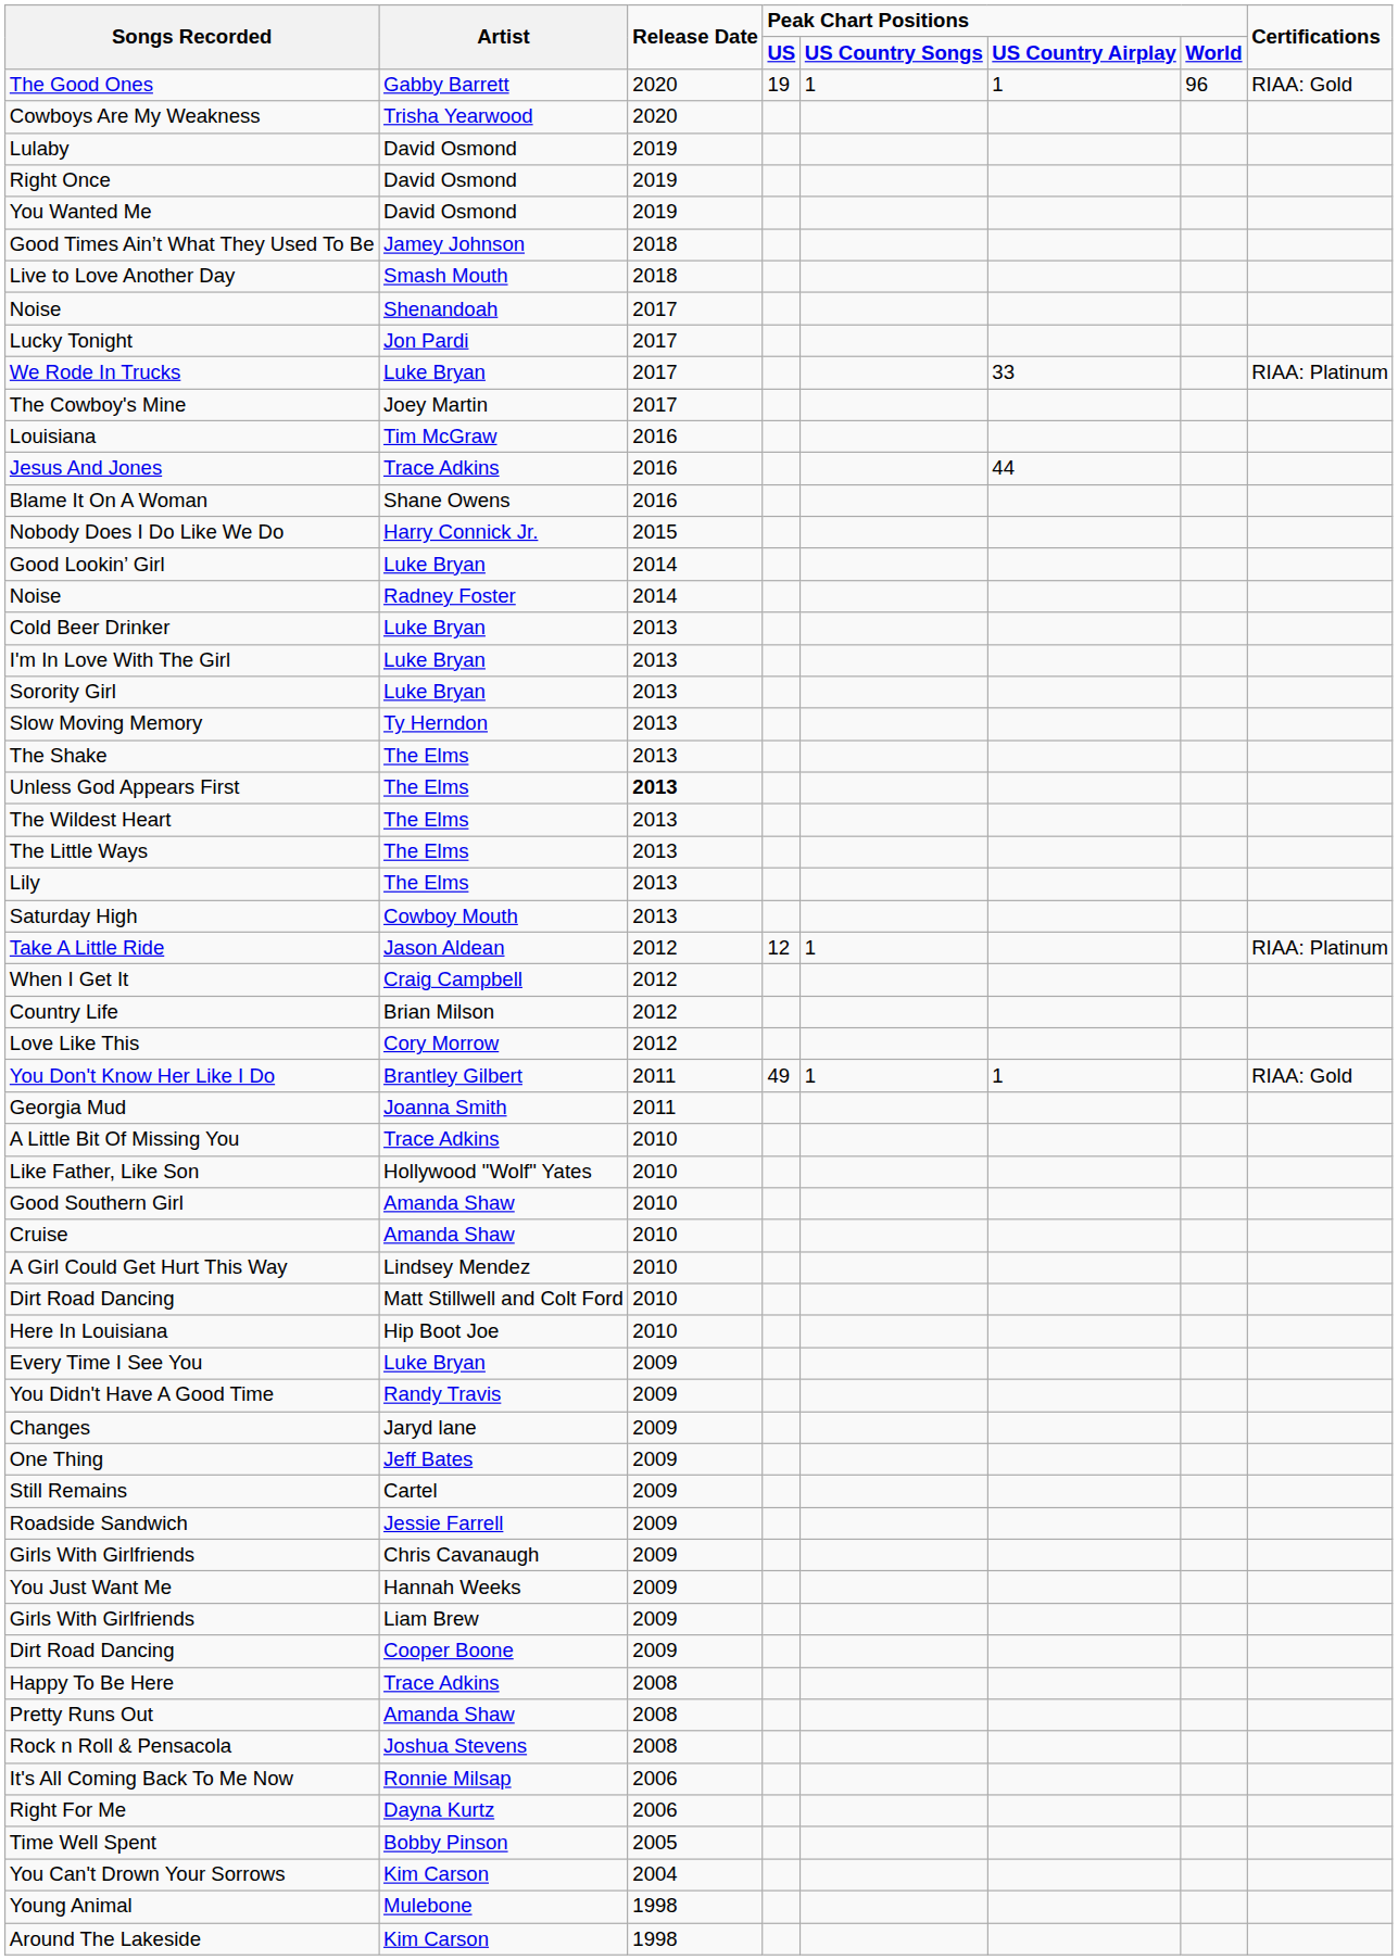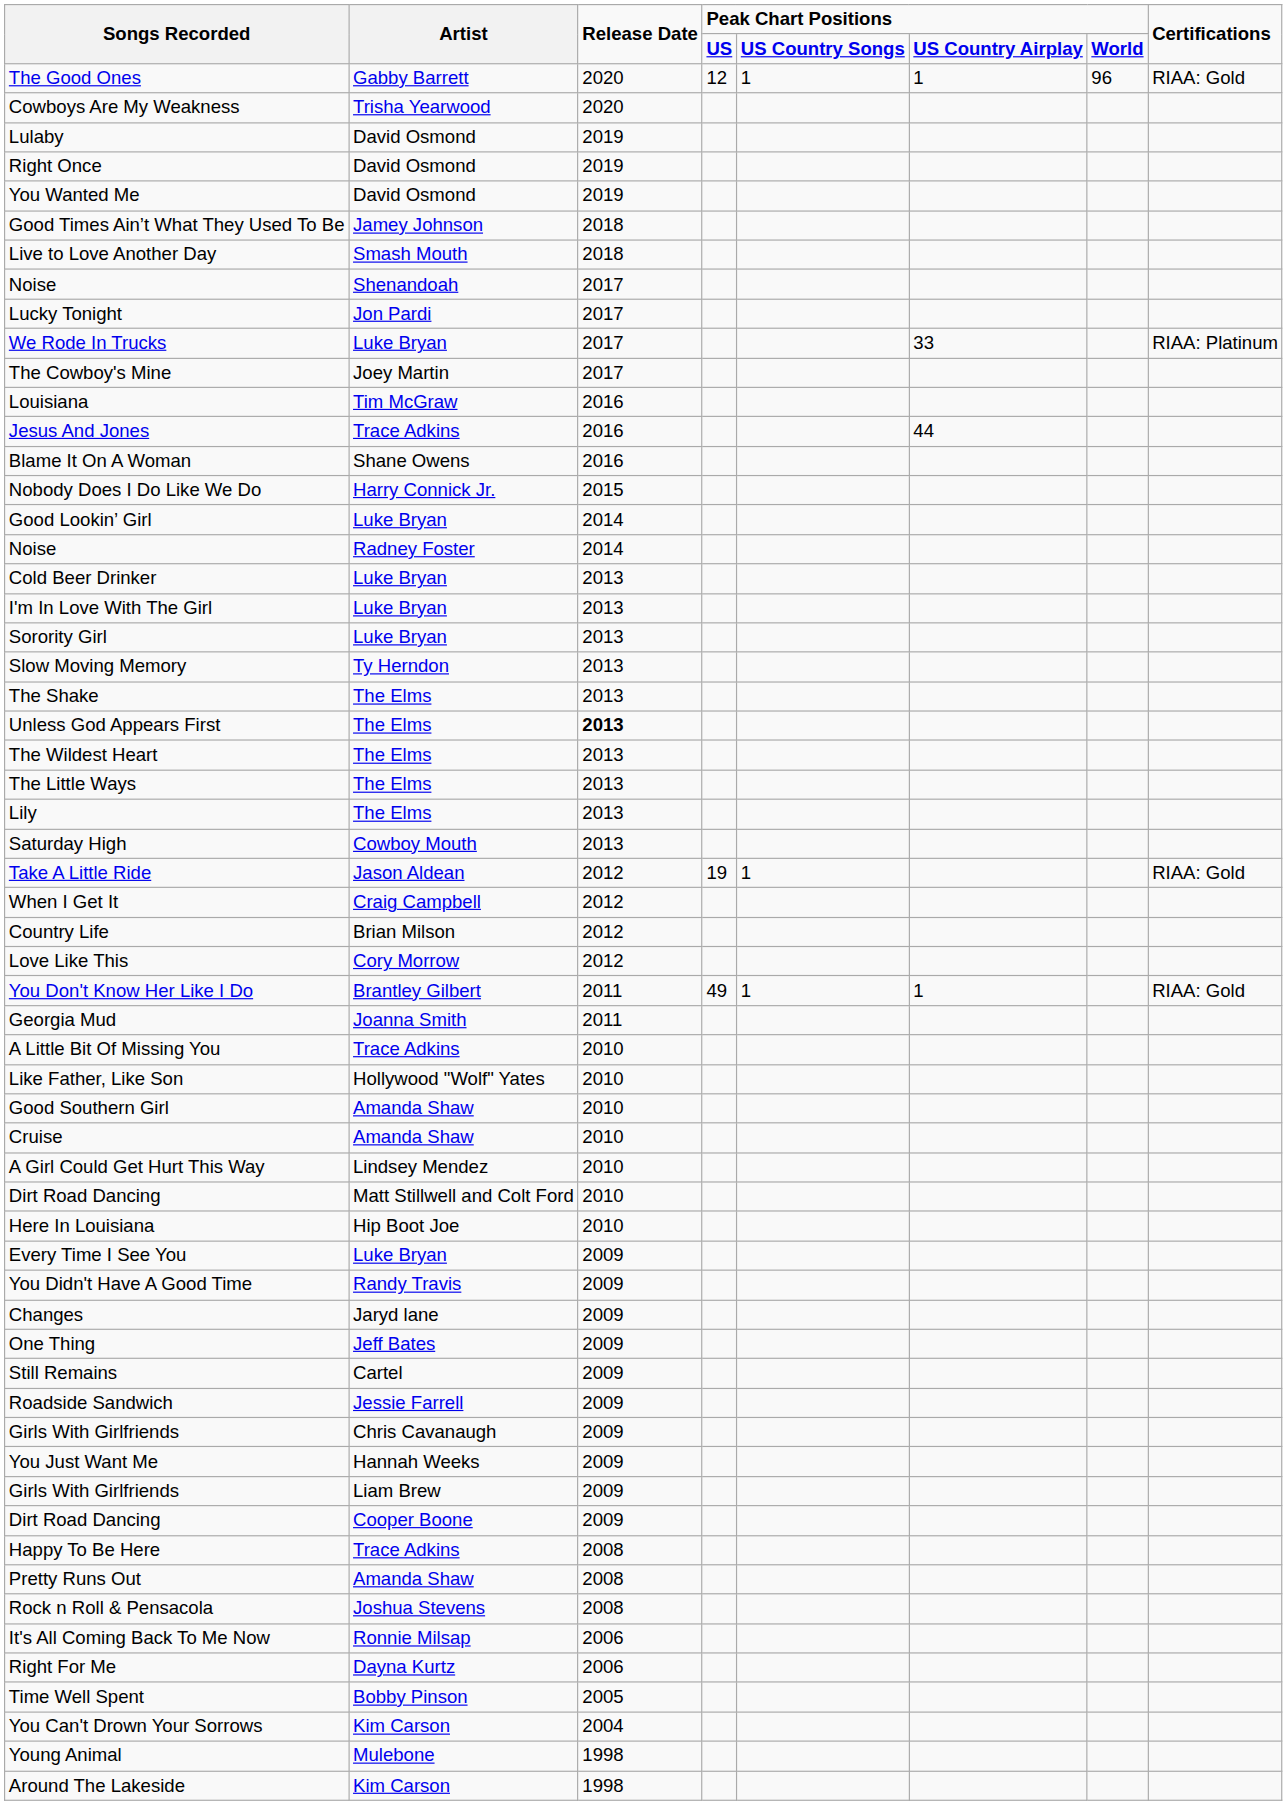 <table class="wikitable sortable">
 <tr>
 <th rowspan="2">Songs Recorded</th>
 <th rowspan="2">Artist</th>
 <td rowspan="2"><strong>Release Date</strong></td>
 <td colspan="4"><strong>Peak Chart Positions</strong></td>
 <td rowspan="2"><strong>Certifications</strong></td>
 </tr>
 <tr>
 <td><strong><a href='#'>US</a></strong></td>
 <td><strong><a href='#'>US Country Songs</a></strong></td>
 <td><strong><a href='#'>US Country Airplay</a></strong></td>
 <td><strong><a href='#'>World</a></strong></td>
 </tr>
 <tr>
 <td><a href='#'>The Good Ones</a></td>
 <td><a href='#'>Gabby Barrett</a></td>
 <td>2020</td>
-<td>19</td>
+<td>12</td>
 <td>1</td>
 <td>1</td>
 <td>96</td>
 <td>RIAA: Gold</td>
 </tr>
 <tr>
 <td>Cowboys Are My Weakness</td>
 <td><a href='#'>Trisha Yearwood</a></td>
 <td>2020</td>
 <td></td>
 <td></td>
 <td></td>
 <td></td>
 <td></td>
 </tr>
 <tr>
 <td>Lulaby</td>
 <td>David Osmond</td>
 <td>2019</td>
 <td></td>
 <td></td>
 <td></td>
 <td></td>
 <td></td>
 </tr>
 <tr>
 <td>Right Once</td>
 <td>David Osmond</td>
 <td>2019</td>
 <td></td>
 <td></td>
 <td></td>
 <td></td>
 <td></td>
 </tr>
 <tr>
 <td>You Wanted Me</td>
 <td>David Osmond</td>
 <td>2019</td>
 <td></td>
 <td></td>
 <td></td>
 <td></td>
 <td></td>
 </tr>
 <tr>
 <td>Good Times Ain’t What They Used To Be</td>
 <td><a href='#'>Jamey Johnson</a></td>
 <td>2018</td>
 <td></td>
 <td></td>
 <td></td>
 <td></td>
 <td></td>
 </tr>
 <tr>
 <td>Live to Love Another Day</td>
 <td><a href='#'>Smash Mouth</a></td>
 <td>2018</td>
 <td></td>
 <td></td>
 <td></td>
 <td></td>
 <td></td>
 </tr>
 <tr>
 <td>Noise</td>
 <td><a href='#'>Shenandoah</a></td>
 <td>2017</td>
 <td></td>
 <td></td>
 <td></td>
 <td></td>
 <td></td>
 </tr>
 <tr>
 <td>Lucky Tonight</td>
 <td><a href='#'>Jon Pardi</a></td>
 <td>2017</td>
 <td></td>
 <td></td>
 <td></td>
 <td></td>
 <td></td>
 </tr>
 <tr>
 <td><a href='#'>We Rode In Trucks</a></td>
 <td><a href='#'>Luke Bryan</a></td>
 <td>2017</td>
 <td></td>
 <td></td>
 <td>33</td>
 <td></td>
 <td>RIAA: Platinum</td>
 </tr>
 <tr>
 <td>The Cowboy's Mine</td>
 <td>Joey Martin</td>
 <td>2017</td>
 <td></td>
 <td></td>
 <td></td>
 <td></td>
 <td></td>
 </tr>
 <tr>
 <td>Louisiana</td>
 <td><a href='#'>Tim McGraw</a></td>
 <td>2016</td>
 <td></td>
 <td></td>
 <td></td>
 <td></td>
 <td></td>
 </tr>
 <tr>
 <td><a href='#'>Jesus And Jones</a></td>
 <td><a href='#'>Trace Adkins</a></td>
 <td>2016</td>
 <td></td>
 <td></td>
 <td>44</td>
 <td></td>
 <td></td>
 </tr>
 <tr>
 <td>Blame It On A Woman</td>
 <td>Shane Owens</td>
 <td>2016</td>
 <td></td>
 <td></td>
 <td></td>
 <td></td>
 <td></td>
 </tr>
 <tr>
 <td>Nobody Does I Do Like We Do</td>
 <td><a href='#'>Harry Connick Jr.</a></td>
 <td>2015</td>
 <td></td>
 <td></td>
 <td></td>
 <td></td>
 <td></td>
 </tr>
 <tr>
 <td>Good Lookin’ Girl</td>
 <td><a href='#'>Luke Bryan</a></td>
 <td>2014</td>
 <td></td>
 <td></td>
 <td></td>
 <td></td>
 <td></td>
 </tr>
 <tr>
 <td>Noise</td>
 <td><a href='#'>Radney Foster</a></td>
 <td>2014</td>
 <td></td>
 <td></td>
 <td></td>
 <td></td>
 <td></td>
 </tr>
 <tr>
 <td>Cold Beer Drinker</td>
 <td><a href='#'>Luke Bryan</a></td>
 <td>2013</td>
 <td></td>
 <td></td>
 <td></td>
 <td></td>
 <td></td>
 </tr>
 <tr>
 <td>I'm In Love With The Girl</td>
 <td><a href='#'>Luke Bryan</a></td>
 <td>2013</td>
 <td></td>
 <td></td>
 <td></td>
 <td></td>
 <td></td>
 </tr>
 <tr>
 <td>Sorority Girl</td>
 <td><a href='#'>Luke Bryan</a></td>
 <td>2013</td>
 <td></td>
 <td></td>
 <td></td>
 <td></td>
 <td></td>
 </tr>
 <tr>
 <td>Slow Moving Memory</td>
 <td><a href='#'>Ty Herndon</a></td>
 <td>2013</td>
 <td></td>
 <td></td>
 <td></td>
 <td></td>
 <td></td>
 </tr>
 <tr>
 <td>The Shake</td>
 <td><a href='#'>The Elms</a></td>
 <td>2013</td>
 <td></td>
 <td></td>
 <td></td>
 <td></td>
 <td></td>
 </tr>
 <tr>
 <td>Unless God Appears First</td>
 <td><a href='#'>The Elms</a></td>
 <td><strong>2013</strong></td>
 <td></td>
 <td></td>
 <td></td>
 <td></td>
 <td></td>
 </tr>
 <tr>
 <td>The Wildest Heart</td>
 <td><a href='#'>The Elms</a></td>
 <td>2013</td>
 <td></td>
 <td></td>
 <td></td>
 <td></td>
 <td></td>
 </tr>
 <tr>
 <td>The Little Ways</td>
 <td><a href='#'>The Elms</a></td>
 <td>2013</td>
 <td></td>
 <td></td>
 <td></td>
 <td></td>
 <td></td>
 </tr>
 <tr>
 <td>Lily</td>
 <td><a href='#'>The Elms</a></td>
 <td>2013</td>
 <td></td>
 <td></td>
 <td></td>
 <td></td>
 <td></td>
 </tr>
 <tr>
 <td>Saturday High</td>
 <td><a href='#'>Cowboy Mouth</a></td>
 <td>2013</td>
 <td></td>
 <td></td>
 <td></td>
 <td></td>
 <td></td>
 </tr>
 <tr>
 <td><a href='#'>Take A Little Ride</a></td>
 <td><a href='#'>Jason Aldean</a></td>
 <td>2012</td>
-<td>12</td>
+<td>19</td>
 <td>1</td>
 <td></td>
 <td></td>
-<td>RIAA: Platinum</td>
+<td>RIAA: Gold</td>
 </tr>
 <tr>
 <td>When I Get It</td>
 <td><a href='#'>Craig Campbell</a></td>
 <td>2012</td>
 <td></td>
 <td></td>
 <td></td>
 <td></td>
 <td></td>
 </tr>
 <tr>
 <td>Country Life</td>
 <td>Brian Milson</td>
 <td>2012</td>
 <td></td>
 <td></td>
 <td></td>
 <td></td>
 <td></td>
 </tr>
 <tr>
 <td>Love Like This</td>
 <td><a href='#'>Cory Morrow</a></td>
 <td>2012</td>
 <td></td>
 <td></td>
 <td></td>
 <td></td>
 <td></td>
 </tr>
 <tr>
 <td><a href='#'>You Don't Know Her Like I Do</a></td>
 <td><a href='#'>Brantley Gilbert</a></td>
 <td>2011</td>
 <td>49</td>
 <td>1</td>
 <td>1</td>
 <td></td>
 <td>RIAA: Gold</td>
 </tr>
 <tr>
 <td>Georgia Mud</td>
 <td><a href='#'>Joanna Smith</a></td>
 <td>2011</td>
 <td></td>
 <td></td>
 <td></td>
 <td></td>
 <td></td>
 </tr>
 <tr>
 <td>A Little Bit Of Missing You</td>
 <td><a href='#'>Trace Adkins</a></td>
 <td>2010</td>
 <td></td>
 <td></td>
 <td></td>
 <td></td>
 <td></td>
 </tr>
 <tr>
 <td>Like Father, Like Son</td>
 <td>Hollywood "Wolf" Yates</td>
 <td>2010</td>
 <td></td>
 <td></td>
 <td></td>
 <td></td>
 <td></td>
 </tr>
 <tr>
 <td>Good Southern Girl</td>
 <td><a href='#'>Amanda Shaw</a></td>
 <td>2010</td>
 <td></td>
 <td></td>
 <td></td>
 <td></td>
 <td></td>
 </tr>
 <tr>
 <td>Cruise</td>
 <td><a href='#'>Amanda Shaw</a></td>
 <td>2010</td>
 <td></td>
 <td></td>
 <td></td>
 <td></td>
 <td></td>
 </tr>
 <tr>
 <td>A Girl Could Get Hurt This Way</td>
 <td>Lindsey Mendez</td>
 <td>2010</td>
 <td></td>
 <td></td>
 <td></td>
 <td></td>
 <td></td>
 </tr>
 <tr>
 <td>Dirt Road Dancing</td>
 <td>Matt Stillwell and Colt Ford</td>
 <td>2010</td>
 <td></td>
 <td></td>
 <td></td>
 <td></td>
 <td></td>
 </tr>
 <tr>
 <td>Here In Louisiana</td>
 <td>Hip Boot Joe</td>
 <td>2010</td>
 <td></td>
 <td></td>
 <td></td>
 <td></td>
 <td></td>
 </tr>
 <tr>
 <td>Every Time I See You</td>
 <td><a href='#'>Luke Bryan</a></td>
 <td>2009</td>
 <td></td>
 <td></td>
 <td></td>
 <td></td>
 <td></td>
 </tr>
 <tr>
 <td>You Didn't Have A Good Time</td>
 <td><a href='#'>Randy Travis</a></td>
 <td>2009</td>
 <td></td>
 <td></td>
 <td></td>
 <td></td>
 <td></td>
 </tr>
 <tr>
 <td>Changes</td>
 <td>Jaryd lane</td>
 <td>2009</td>
 <td></td>
 <td></td>
 <td></td>
 <td></td>
 <td></td>
 </tr>
 <tr>
 <td>One Thing</td>
 <td><a href='#'>Jeff Bates</a></td>
 <td>2009</td>
 <td></td>
 <td></td>
 <td></td>
 <td></td>
 <td></td>
 </tr>
 <tr>
 <td>Still Remains</td>
 <td>Cartel</td>
 <td>2009</td>
 <td></td>
 <td></td>
 <td></td>
 <td></td>
 <td></td>
 </tr>
 <tr>
 <td>Roadside Sandwich</td>
 <td><a href='#'>Jessie Farrell</a></td>
 <td>2009</td>
 <td></td>
 <td></td>
 <td></td>
 <td></td>
 <td></td>
 </tr>
 <tr>
 <td>Girls With Girlfriends</td>
 <td>Chris Cavanaugh</td>
 <td>2009</td>
 <td></td>
 <td></td>
 <td></td>
 <td></td>
 <td></td>
 </tr>
 <tr>
 <td>You Just Want Me</td>
 <td>Hannah Weeks</td>
 <td>2009</td>
 <td></td>
 <td></td>
 <td></td>
 <td></td>
 <td></td>
 </tr>
 <tr>
 <td>Girls With Girlfriends</td>
 <td>Liam Brew</td>
 <td>2009</td>
 <td></td>
 <td></td>
 <td></td>
 <td></td>
 <td></td>
 </tr>
 <tr>
 <td>Dirt Road Dancing</td>
 <td><a href='#'>Cooper Boone</a></td>
 <td>2009</td>
 <td></td>
 <td></td>
 <td></td>
 <td></td>
 <td></td>
 </tr>
 <tr>
 <td>Happy To Be Here</td>
 <td><a href='#'>Trace Adkins</a></td>
 <td>2008</td>
 <td></td>
 <td></td>
 <td></td>
 <td></td>
 <td></td>
 </tr>
 <tr>
 <td>Pretty Runs Out</td>
 <td><a href='#'>Amanda Shaw</a></td>
 <td>2008</td>
 <td></td>
 <td></td>
 <td></td>
 <td></td>
 <td></td>
 </tr>
 <tr>
 <td>Rock n Roll & Pensacola</td>
 <td><a href='#'>Joshua Stevens</a></td>
 <td>2008</td>
 <td></td>
 <td></td>
 <td></td>
 <td></td>
 <td></td>
 </tr>
 <tr>
 <td>It's All Coming Back To Me Now</td>
 <td><a href='#'>Ronnie Milsap</a></td>
 <td>2006</td>
 <td></td>
 <td></td>
 <td></td>
 <td></td>
 <td></td>
 </tr>
 <tr>
 <td>Right For Me</td>
 <td><a href='#'>Dayna Kurtz</a></td>
 <td>2006</td>
 <td></td>
 <td></td>
 <td></td>
 <td></td>
 <td></td>
 </tr>
 <tr>
 <td>Time Well Spent</td>
 <td><a href='#'>Bobby Pinson</a></td>
 <td>2005</td>
 <td></td>
 <td></td>
 <td></td>
 <td></td>
 <td></td>
 </tr>
 <tr>
 <td>You Can't Drown Your Sorrows</td>
 <td><a href='#'>Kim Carson</a></td>
 <td>2004</td>
 <td></td>
 <td></td>
 <td></td>
 <td></td>
 <td></td>
 </tr>
 <tr>
 <td>Young Animal</td>
 <td><a href='#'>Mulebone</a></td>
 <td>1998</td>
 <td></td>
 <td></td>
 <td></td>
 <td></td>
 <td></td>
 </tr>
 <tr>
 <td>Around The Lakeside</td>
 <td><a href='#'>Kim Carson</a></td>
 <td>1998</td>
 <td></td>
 <td></td>
 <td></td>
 <td></td>
 <td></td>
 </tr>
 </table>
